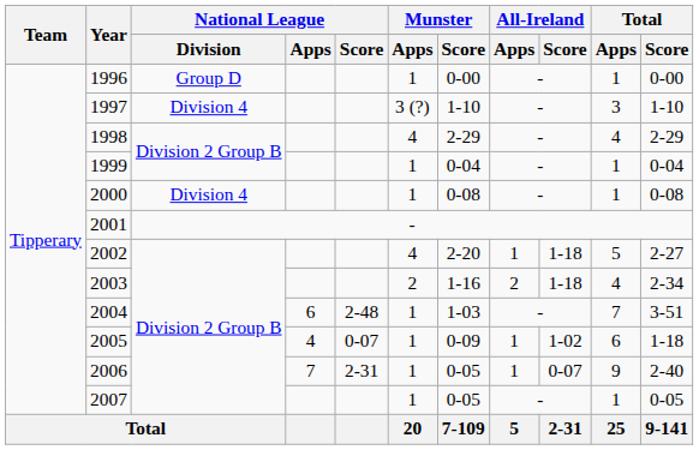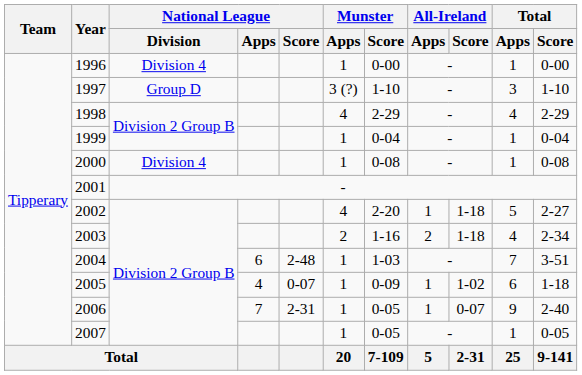 <table class="wikitable" style="text-align:center">
 <tr>
 <th rowspan="2">Team</th>
 <th rowspan="2">Year</th>
 <th colspan="3"><a href='#'>National League</a></th>
 <th colspan="2"><a href='#'>Munster</a></th>
 <th colspan="2"><a href='#'>All-Ireland</a></th>
 <th colspan="2">Total</th>
 </tr>
 <tr>
 <th>Division</th>
 <th>Apps</th>
 <th>Score</th>
 <th>Apps</th>
 <th>Score</th>
 <th>Apps</th>
 <th>Score</th>
 <th>Apps</th>
 <th>Score</th>
 </tr>
 <tr>
 <td rowspan="12"><a href='#'>Tipperary</a></td>
 <td>1996</td>
-<td><a href='#'>Group D</a></td>
+<td><a href='#'>Division 4</a></td>
 <td></td>
 <td></td>
 <td>1</td>
 <td>0-00</td>
 <td colspan="2">-</td>
 <td>1</td>
 <td>0-00</td>
 </tr>
 <tr>
 <td>1997</td>
-<td><a href='#'>Division 4</a></td>
+<td><a href='#'>Group D</a></td>
 <td></td>
 <td></td>
 <td>3 (?)</td>
 <td>1-10</td>
 <td colspan="2">-</td>
 <td>3</td>
 <td>1-10</td>
 </tr>
 <tr>
 <td>1998</td>
 <td rowspan="2"><a href='#'>Division 2 Group B</a></td>
 <td></td>
 <td></td>
 <td>4</td>
 <td>2-29</td>
 <td colspan="2">-</td>
 <td>4</td>
 <td>2-29</td>
 </tr>
 <tr>
 <td>1999</td>
 <td></td>
 <td></td>
 <td>1</td>
 <td>0-04</td>
 <td colspan="2">-</td>
 <td>1</td>
 <td>0-04</td>
 </tr>
 <tr>
 <td>2000</td>
 <td><a href='#'>Division 4</a></td>
 <td></td>
 <td></td>
 <td>1</td>
 <td>0-08</td>
 <td colspan="2">-</td>
 <td>1</td>
 <td>0-08</td>
 </tr>
 <tr>
 <td>2001</td>
 <td colspan="9">-</td>
 </tr>
 <tr>
 <td>2002</td>
 <td rowspan="6"><a href='#'>Division 2 Group B</a></td>
 <td></td>
 <td></td>
 <td>4</td>
 <td>2-20</td>
 <td>1</td>
 <td>1-18</td>
 <td>5</td>
 <td>2-27</td>
 </tr>
 <tr>
 <td>2003</td>
 <td></td>
 <td></td>
 <td>2</td>
 <td>1-16</td>
 <td>2</td>
 <td>1-18</td>
 <td>4</td>
 <td>2-34</td>
 </tr>
 <tr>
 <td>2004</td>
 <td>6</td>
 <td>2-48</td>
 <td>1</td>
 <td>1-03</td>
 <td colspan="2">-</td>
 <td>7</td>
 <td>3-51</td>
 </tr>
 <tr>
 <td>2005</td>
 <td>4</td>
 <td>0-07</td>
 <td>1</td>
 <td>0-09</td>
 <td>1</td>
 <td>1-02</td>
 <td>6</td>
 <td>1-18</td>
 </tr>
 <tr>
 <td>2006</td>
 <td>7</td>
 <td>2-31</td>
 <td>1</td>
 <td>0-05</td>
 <td>1</td>
 <td>0-07</td>
 <td>9</td>
 <td>2-40</td>
 </tr>
 <tr>
 <td>2007</td>
 <td></td>
 <td></td>
 <td>1</td>
 <td>0-05</td>
 <td colspan="2">-</td>
 <td>1</td>
 <td>0-05</td>
 </tr>
 <tr>
 <th colspan="3">Total</th>
 <th></th>
 <th></th>
 <th>20</th>
 <th>7-109</th>
 <th>5</th>
 <th>2-31</th>
 <th>25</th>
 <th>9-141</th>
 </tr>
 </table>
